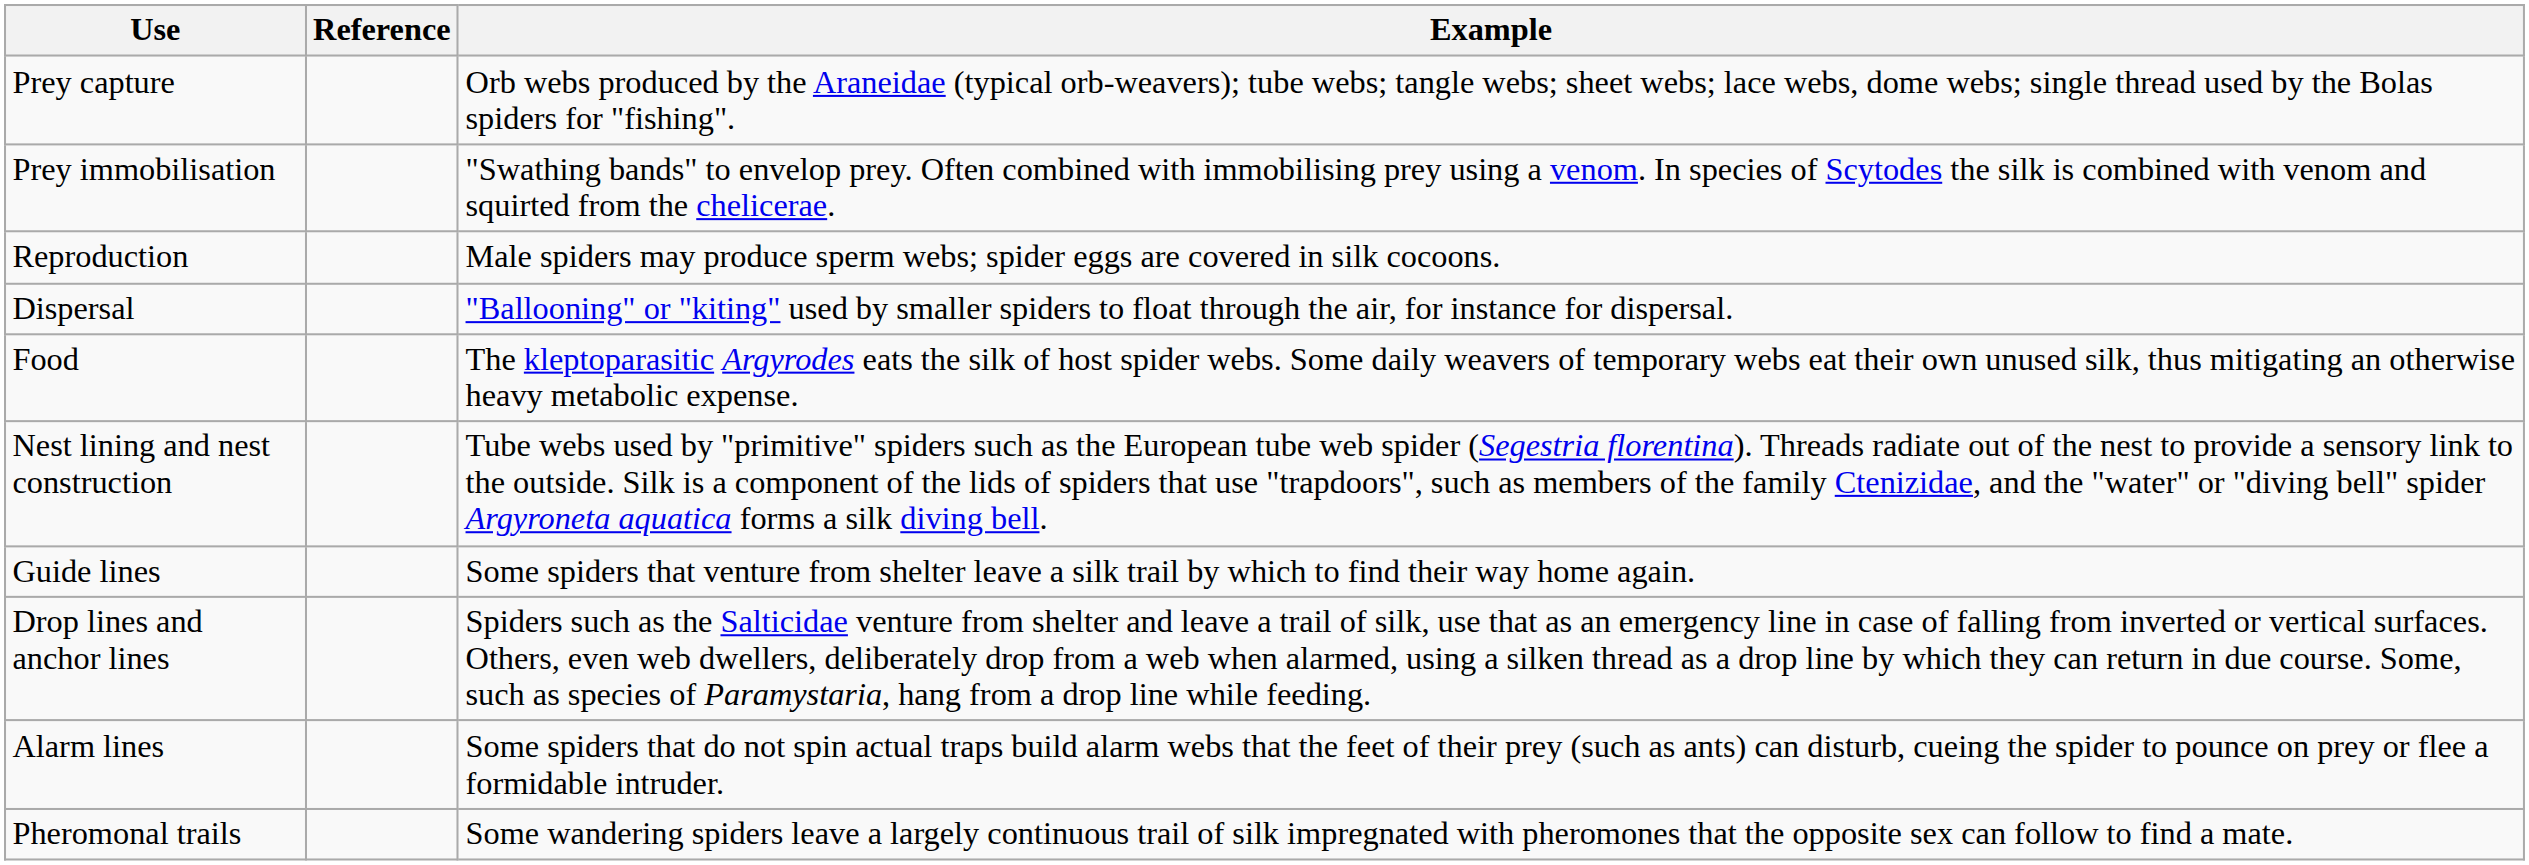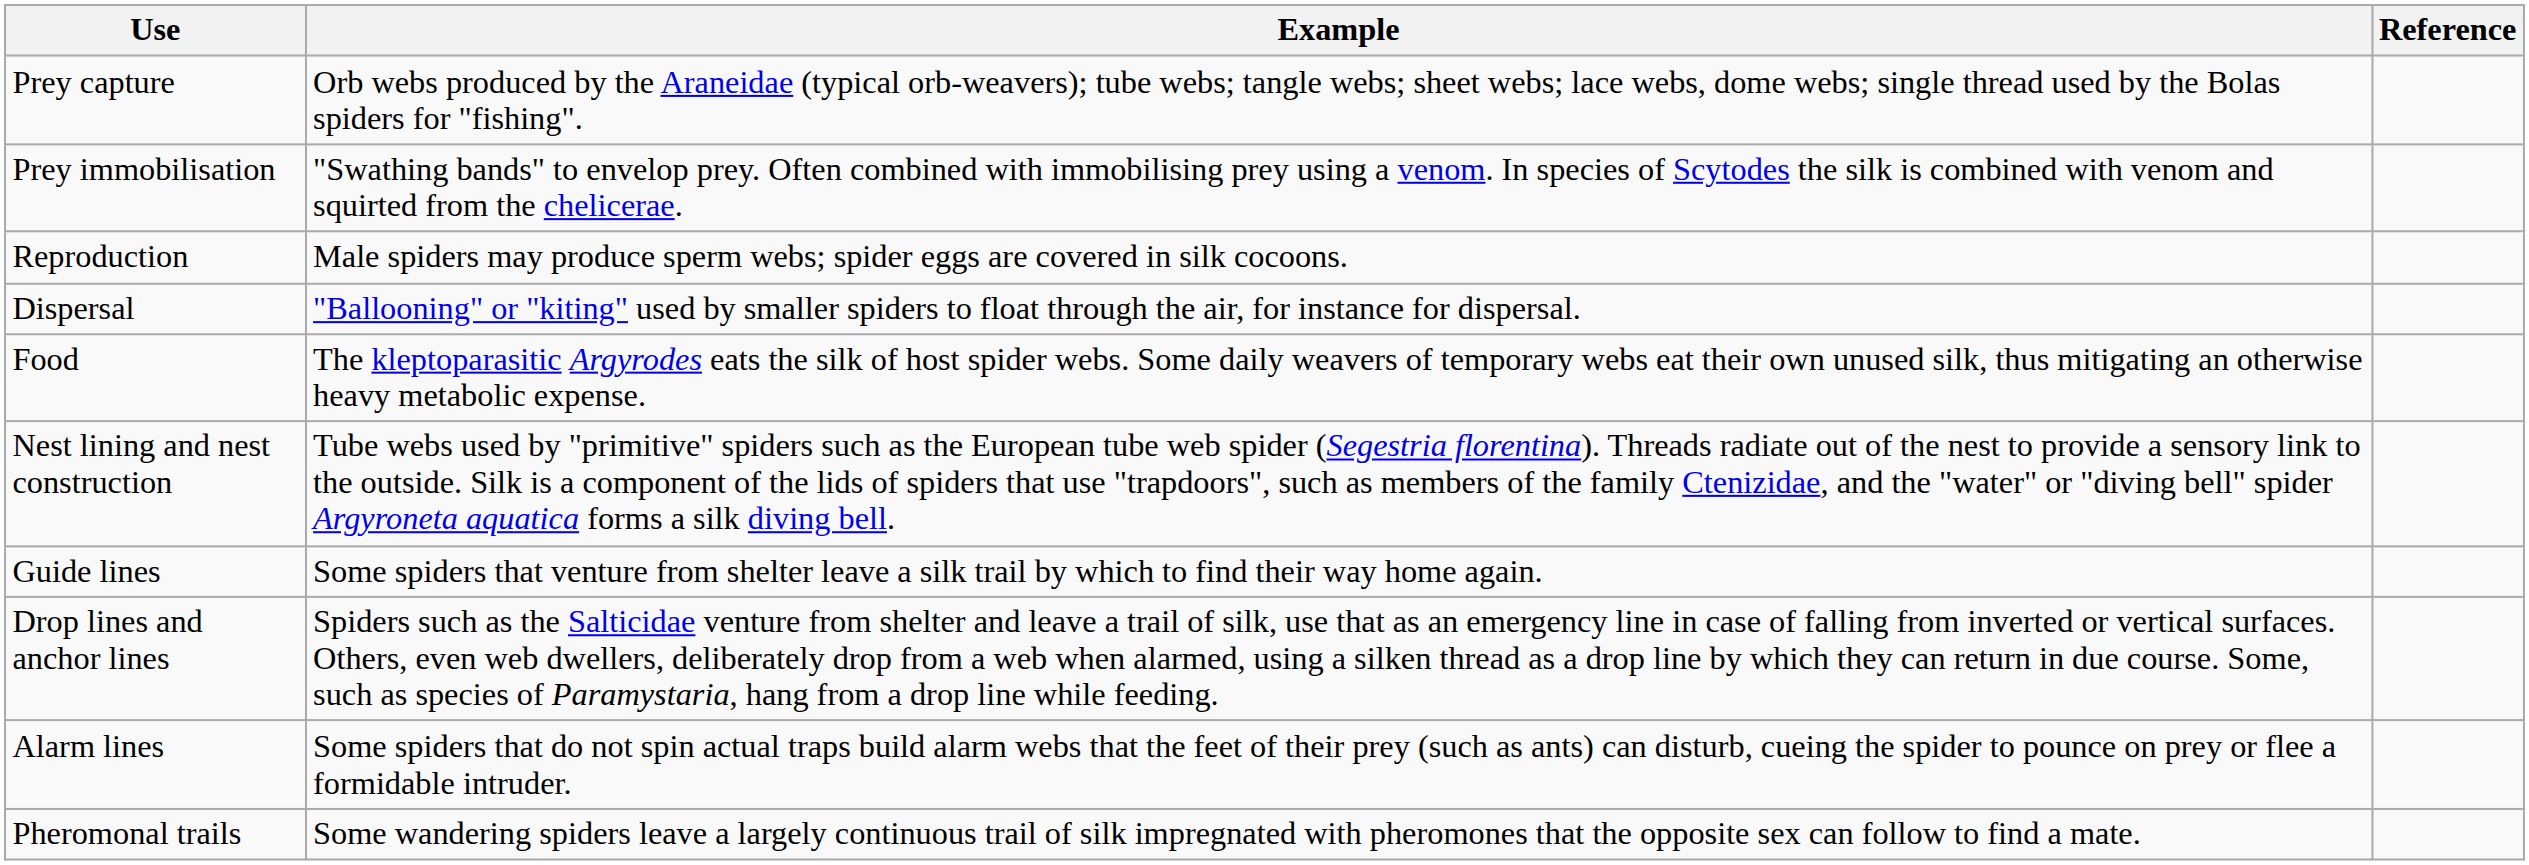 <table class="wikitable">
 <tr valign="top">
 <th>Use</th>
+<th>Example</th>
 <th>Reference</th>
-<th>Example</th>
 </tr>
 <tr valign="top">
 <td>Prey capture</td>
+<td>Orb webs produced by the <a href='#'>Araneidae</a> (typical orb-weavers); tube webs; tangle webs; sheet webs; lace webs, dome webs; single thread used by the Bolas spiders for "fishing".</td>
 <td></td>
-<td>Orb webs produced by the <a href='#'>Araneidae</a> (typical orb-weavers); tube webs; tangle webs; sheet webs; lace webs, dome webs; single thread used by the Bolas spiders for "fishing".</td>
 </tr>
 <tr valign="top">
 <td>Prey immobilisation</td>
+<td>"Swathing bands" to envelop prey. Often combined with immobilising prey using a <a href='#'>venom</a>. In species of <a href='#'>Scytodes</a> the silk is combined with venom and squirted from the <a href='#'>chelicerae</a>.</td>
 <td></td>
-<td>"Swathing bands" to envelop prey. Often combined with immobilising prey using a <a href='#'>venom</a>. In species of <a href='#'>Scytodes</a> the silk is combined with venom and squirted from the <a href='#'>chelicerae</a>.</td>
 </tr>
 <tr valign="top">
 <td>Reproduction</td>
+<td>Male spiders may produce sperm webs; spider eggs are covered in silk cocoons.</td>
 <td></td>
-<td>Male spiders may produce sperm webs; spider eggs are covered in silk cocoons.</td>
 </tr>
 <tr valign="top">
 <td>Dispersal</td>
+<td><a href='#'>"Ballooning" or "kiting"</a> used by smaller spiders to float through the air, for instance for dispersal.</td>
 <td></td>
-<td><a href='#'>"Ballooning" or "kiting"</a> used by smaller spiders to float through the air, for instance for dispersal.</td>
 </tr>
 <tr valign="top">
 <td>Food</td>
+<td>The <a href='#'>kleptoparasitic</a> <em><a href='#'>Argyrodes</a></em> eats the silk of host spider webs. Some daily weavers of temporary webs eat their own unused silk, thus mitigating an otherwise heavy metabolic expense.</td>
 <td></td>
-<td>The <a href='#'>kleptoparasitic</a> <em><a href='#'>Argyrodes</a></em> eats the silk of host spider webs. Some daily weavers of temporary webs eat their own unused silk, thus mitigating an otherwise heavy metabolic expense.</td>
 </tr>
 <tr valign="top">
 <td>Nest lining and nest construction</td>
+<td>Tube webs used by "primitive" spiders such as the European tube web spider (<em><a href='#'>Segestria florentina</a></em>). Threads radiate out of the nest to provide a sensory link to the outside. Silk is a component of the lids of spiders that use "trapdoors", such as members of the family <a href='#'>Ctenizidae</a>, and the "water" or "diving bell" spider <em><a href='#'>Argyroneta aquatica</a></em> forms a silk <a href='#'>diving bell</a>.</td>
 <td></td>
-<td>Tube webs used by "primitive" spiders such as the European tube web spider (<em><a href='#'>Segestria florentina</a></em>). Threads radiate out of the nest to provide a sensory link to the outside. Silk is a component of the lids of spiders that use "trapdoors", such as members of the family <a href='#'>Ctenizidae</a>, and the "water" or "diving bell" spider <em><a href='#'>Argyroneta aquatica</a></em> forms a silk <a href='#'>diving bell</a>.</td>
 </tr>
 <tr valign="top">
 <td>Guide lines</td>
+<td>Some spiders that venture from shelter leave a silk trail by which to find their way home again.</td>
 <td></td>
-<td>Some spiders that venture from shelter leave a silk trail by which to find their way home again.</td>
 </tr>
 <tr valign="top">
 <td>Drop lines and anchor lines</td>
+<td>Spiders such as the <a href='#'>Salticidae</a> venture from shelter and leave a trail of silk, use that as an emergency line in case of falling from inverted or vertical surfaces. Others, even web dwellers, deliberately drop from a web when alarmed, using a silken thread as a drop line by which they can return in due course. Some, such as species of <em>Paramystaria</em>, hang from a drop line while feeding.</td>
 <td></td>
-<td>Spiders such as the <a href='#'>Salticidae</a> venture from shelter and leave a trail of silk, use that as an emergency line in case of falling from inverted or vertical surfaces. Others, even web dwellers, deliberately drop from a web when alarmed, using a silken thread as a drop line by which they can return in due course. Some, such as species of <em>Paramystaria</em>, hang from a drop line while feeding.</td>
 </tr>
 <tr valign="top">
 <td>Alarm lines</td>
+<td>Some spiders that do not spin actual traps build alarm webs that the feet of their prey (such as ants) can disturb, cueing the spider to pounce on prey or flee a formidable intruder.</td>
 <td></td>
-<td>Some spiders that do not spin actual traps build alarm webs that the feet of their prey (such as ants) can disturb, cueing the spider to pounce on prey or flee a formidable intruder.</td>
 </tr>
 <tr valign="top">
 <td>Pheromonal trails</td>
+<td>Some wandering spiders leave a largely continuous trail of silk impregnated with pheromones that the opposite sex can follow to find a mate.</td>
 <td></td>
-<td>Some wandering spiders leave a largely continuous trail of silk impregnated with pheromones that the opposite sex can follow to find a mate.</td>
 </tr>
 </table>
